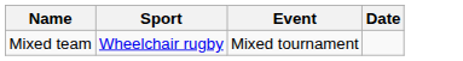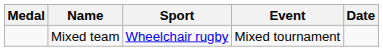 <table class="wikitable sortable" style="font-size: 95%;">
 <tr>
+<th>Medal</th>
 <th>Name</th>
 <th>Sport</th>
 <th>Event</th>
 <th>Date</th>
 </tr>
 <tr>
+<td></td>
 <td>Mixed team</td>
 <td><a href='#'>Wheelchair rugby</a></td>
 <td>Mixed tournament</td>
 <td></td>
 </tr>
 </table>
